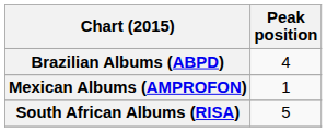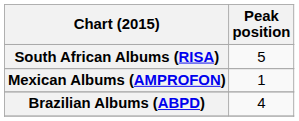 <table class="wikitable sortable plainrowheaders" style="text-align:center">
 <tr>
 <th scope="col">Chart (2015)</th>
 <th scope="col">Peak<br>position</th>
 </tr>
 <tr>
 </tr>
 <tr>
 </tr>
 <tr>
 </tr>
 <tr>
 </tr>
 <tr>
-<th scope="row">Brazilian Albums (<a href='#'>ABPD</a>)</th>
-<td>4</td>
+<th scope="row">South African Albums (<a href='#'>RISA</a>)</th>
+<td>5</td>
 </tr>
 <tr>
 </tr>
 <tr>
 </tr>
 <tr>
 </tr>
 <tr>
 </tr>
 <tr>
 </tr>
 <tr>
 </tr>
 <tr>
 </tr>
 <tr>
 </tr>
 <tr>
 </tr>
 <tr>
 </tr>
 <tr>
 </tr>
 <tr>
 </tr>
 <tr>
 </tr>
 <tr>
 </tr>
 <tr>
 </tr>
 <tr>
 <th scope="row">Mexican Albums (<a href='#'>AMPROFON</a>)</th>
 <td>1</td>
 </tr>
 <tr>
 </tr>
 <tr>
 </tr>
 <tr>
 </tr>
 <tr>
 </tr>
 <tr>
 </tr>
 <tr>
-<th scope="row">South African Albums (<a href='#'>RISA</a>)</th>
-<td>5</td>
+<th scope="row">Brazilian Albums (<a href='#'>ABPD</a>)</th>
+<td>4</td>
 </tr>
 <tr>
 </tr>
 <tr>
 </tr>
 <tr>
 </tr>
 <tr>
 </tr>
 <tr>
 </tr>
 <tr>
 </tr>
 <tr>
 </tr>
 </table>
